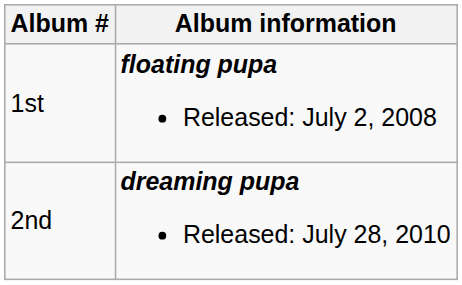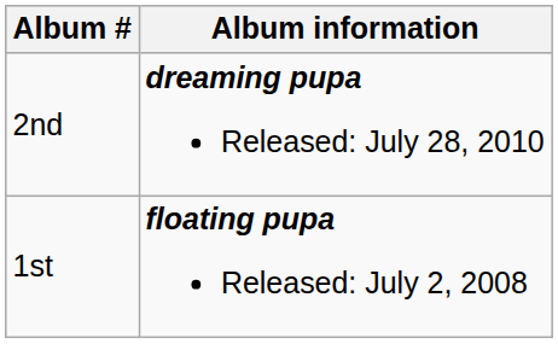 <table class="wikitable">
 <tr>
 <th>Album #</th>
 <th>Album information</th>
 </tr>
 <tr>
+<td>2nd</td>
+<td><strong><em>dreaming pupa</em></strong><br><ul><li>Released: July 28, 2010</li></ul></td>
+</tr>
+<tr>
 <td>1st</td>
 <td><strong><em>floating pupa</em></strong><br><ul><li>Released: July 2, 2008</li></ul></td>
 </tr>
-<tr>
-<td>2nd</td>
-<td><strong><em>dreaming pupa</em></strong><br><ul><li>Released: July 28, 2010</li></ul></td>
-</tr>
 </table>
